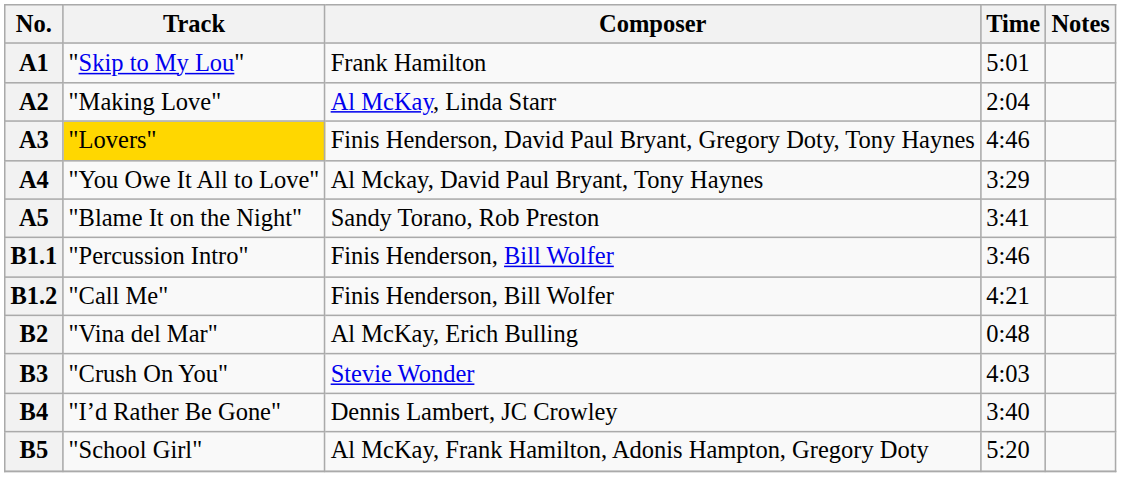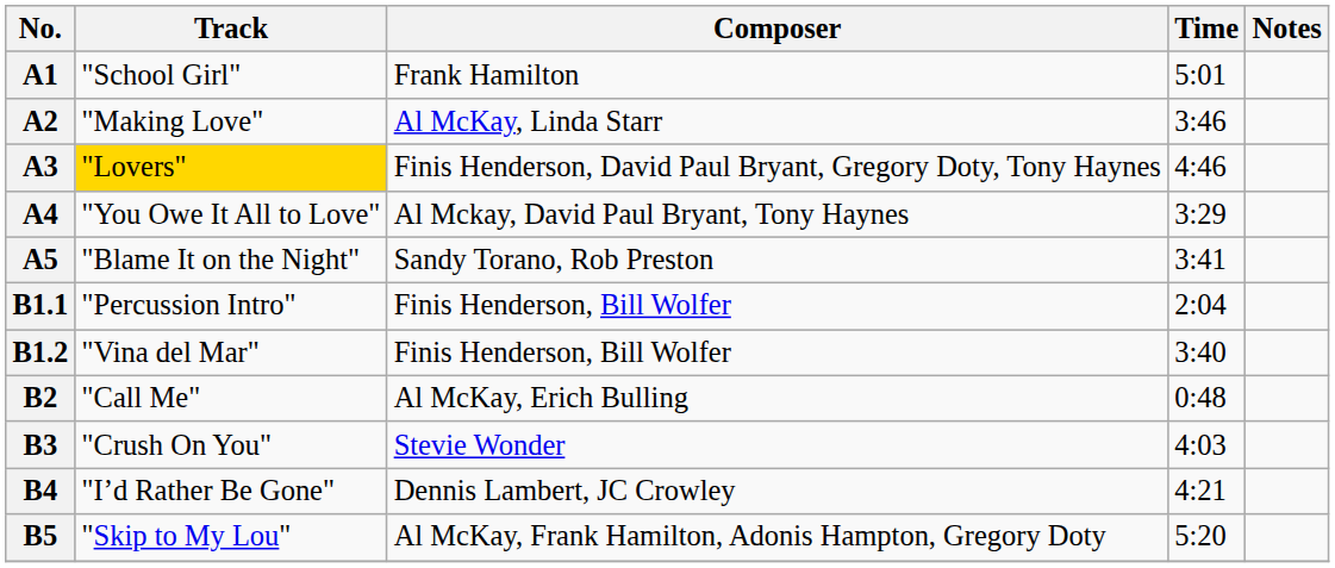 <table class="wikitable plainrowheaders sortable">
 <tr>
 <th scope="col" class="unsortable">No.</th>
 <th scope="col">Track</th>
 <th scope="col">Composer</th>
 <th scope="col">Time</th>
 <th scope="col" class="unsortable">Notes</th>
 </tr>
 <tr>
 <th scope="row">A1</th>
-<td>"<a href='#'>Skip to My Lou</a>"</td>
+<td>"School Girl"</td>
 <td>Frank Hamilton</td>
 <td>5:01</td>
 <td></td>
 </tr>
 <tr>
 <th scope="row">A2</th>
 <td>"Making Love"</td>
 <td><a href='#'>Al McKay</a>, Linda Starr</td>
-<td>2:04</td>
+<td>3:46</td>
 <td></td>
 </tr>
 <tr>
 <th scope="row">A3</th>
 <td style="background: gold;">"Lovers"</td>
 <td>Finis Henderson, David Paul Bryant, Gregory Doty, Tony Haynes</td>
 <td>4:46</td>
 <td></td>
 </tr>
 <tr>
 <th scope="row">A4</th>
 <td>"You Owe It All to Love"</td>
 <td>Al Mckay, David Paul Bryant, Tony Haynes</td>
 <td>3:29</td>
 <td></td>
 </tr>
 <tr>
 <th scope="row">A5</th>
 <td>"Blame It on the Night"</td>
 <td>Sandy Torano, Rob Preston</td>
 <td>3:41</td>
 <td></td>
 </tr>
 <tr>
 <th scope="row">B1.1</th>
 <td>"Percussion Intro"</td>
 <td>Finis Henderson, <a href='#'>Bill Wolfer</a></td>
-<td>3:46</td>
+<td>2:04</td>
 <td></td>
 </tr>
 <tr>
 <th scope="row">B1.2</th>
-<td>"Call Me"</td>
+<td>"Vina del Mar"</td>
 <td>Finis Henderson, Bill Wolfer</td>
-<td>4:21</td>
+<td>3:40</td>
 <td></td>
 </tr>
 <tr>
 <th scope="row">B2</th>
-<td>"Vina del Mar"</td>
+<td>"Call Me"</td>
 <td>Al McKay, Erich Bulling</td>
 <td>0:48</td>
 <td></td>
 </tr>
 <tr>
 <th scope="row">B3</th>
 <td>"Crush On You"</td>
 <td><a href='#'>Stevie Wonder</a></td>
 <td>4:03</td>
 <td></td>
 </tr>
 <tr>
 <th scope="row">B4</th>
 <td>"I’d Rather Be Gone"</td>
 <td>Dennis Lambert, JC Crowley</td>
-<td>3:40</td>
+<td>4:21</td>
 <td></td>
 </tr>
 <tr>
 <th scope="row">B5</th>
-<td>"School Girl"</td>
+<td>"<a href='#'>Skip to My Lou</a>"</td>
 <td>Al McKay, Frank Hamilton, Adonis Hampton, Gregory Doty</td>
 <td>5:20</td>
 <td></td>
 </tr>
 <tr>
 </tr>
 </table>
